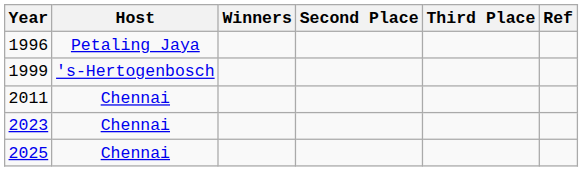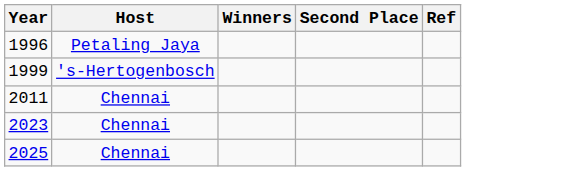 <table class="wikitable" style="text-align:center;">
 <tr>
 <th>Year</th>
 <th>Host</th>
 <th>Winners</th>
 <th>Second Place</th>
-<th>Third Place</th>
 <th>Ref</th>
 </tr>
 <tr>
 <td>1996</td>
 <td> <a href='#'>Petaling Jaya</a></td>
-<td></td>
 <td></td>
 <td></td>
 <td></td>
 </tr>
 <tr>
 <td>1999</td>
 <td> <a href='#'>'s-Hertogenbosch</a></td>
 <td></td>
 <td></td>
 <td></td>
-<td></td>
 </tr>
 <tr>
 <td>2011</td>
 <td> <a href='#'>Chennai</a></td>
-<td></td>
 <td></td>
 <td></td>
 <td></td>
 </tr>
 <tr>
 <td><a href='#'>2023</a></td>
 <td> <a href='#'>Chennai</a></td>
 <td></td>
 <td></td>
 <td></td>
-<td></td>
 </tr>
 <tr>
 <td><a href='#'>2025</a></td>
 <td> <a href='#'>Chennai</a></td>
 <td></td>
 <td></td>
 <td></td>
-<td></td>
 </tr>
 </table>
